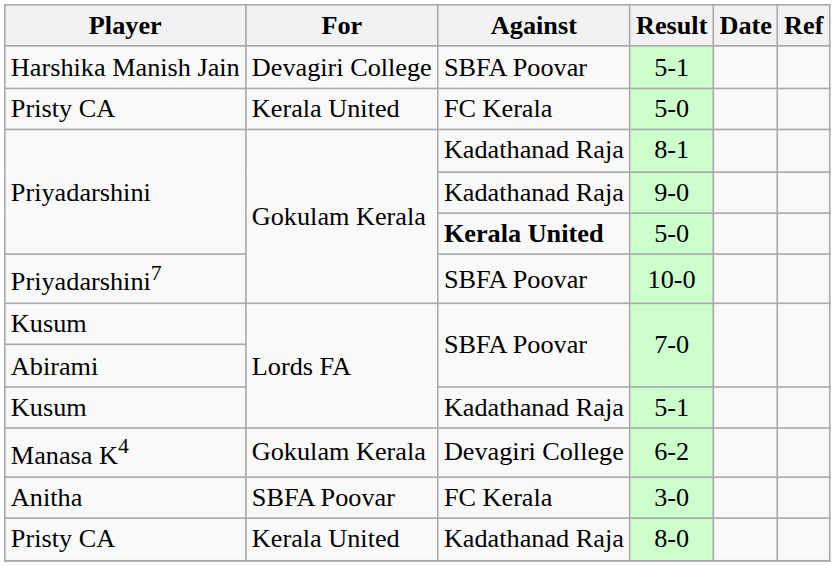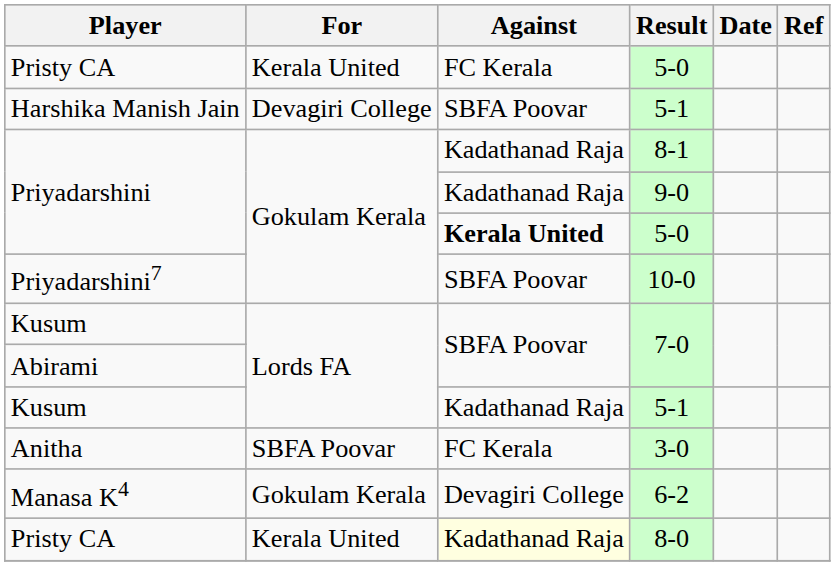 <table class="wikitable">
 <tr>
 <th>Player</th>
 <th>For</th>
 <th>Against</th>
 <th style="text-align:center">Result</th>
 <th>Date</th>
 <th>Ref</th>
 </tr>
 <tr>
+<td>Pristy CA</td>
+<td>Kerala United</td>
+<td>FC Kerala</td>
+<td align="center" style="background:#CCFFCC;">5-0</td>
+<td></td>
+<td></td>
+</tr>
+<tr>
 <td>Harshika Manish Jain</td>
 <td>Devagiri College</td>
 <td>SBFA Poovar</td>
 <td align="center" style="background:#CCFFCC;">5-1</td>
-<td></td>
-<td></td>
-</tr>
-<tr>
-<td>Pristy CA</td>
-<td>Kerala United</td>
-<td>FC Kerala</td>
-<td align="center" style="background:#CCFFCC;">5-0</td>
 <td></td>
 <td></td>
 </tr>
 <tr>
 <td rowspan="3">Priyadarshini</td>
 <td rowspan="4">Gokulam Kerala</td>
 <td>Kadathanad Raja</td>
 <td align="center" style="background:#CCFFCC;">8-1</td>
 <td></td>
 <td></td>
 </tr>
 <tr>
 <td rowspan="1">Kadathanad Raja</td>
 <td align="center" style="background:#CCFFCC;">9-0</td>
 <td></td>
 <td></td>
 </tr>
 <tr>
 <td><strong>Kerala United</strong></td>
 <td align="center" style="background:#CCFFCC;">5-0</td>
 <td></td>
 <td></td>
 </tr>
 <tr>
 <td>Priyadarshini<sup>7</sup></td>
 <td>SBFA Poovar</td>
 <td align="center" style="background:#CCFFCC;">10-0</td>
 <td></td>
 <td></td>
 </tr>
 <tr>
 <td>Kusum</td>
 <td rowspan="3">Lords FA</td>
 <td rowspan="2">SBFA Poovar</td>
 <td rowspan="2" align="center" style="background:#CCFFCC;">7-0</td>
 <td rowspan="2"></td>
 <td rowspan="2"></td>
 </tr>
 <tr>
 <td>Abirami</td>
 </tr>
 <tr>
 <td>Kusum</td>
 <td rowspan="1">Kadathanad Raja</td>
 <td rowspan="1" align="center" style="background:#CCFFCC;">5-1</td>
 <td rowspan="1"></td>
 <td rowspan="1"></td>
 </tr>
 <tr>
+<td>Anitha</td>
+<td rowspan="1">SBFA Poovar</td>
+<td rowspan="1">FC Kerala</td>
+<td rowspan="1" align="center" style="background:#CCFFCC;">3-0</td>
+<td rowspan="1"></td>
+<td rowspan="1"></td>
+</tr>
+<tr>
 <td>Manasa  K<sup>4</sup></td>
 <td rowspan="1">Gokulam Kerala</td>
 <td rowspan="1">Devagiri College</td>
 <td rowspan="1" align="center" style="background:#CCFFCC;">6-2</td>
 <td rowspan="1"></td>
 <td rowspan="1"></td>
 </tr>
 <tr>
-<td>Anitha</td>
-<td rowspan="1">SBFA Poovar</td>
-<td rowspan="1">FC Kerala</td>
-<td rowspan="1" align="center" style="background:#CCFFCC;">3-0</td>
-<td rowspan="1"></td>
-<td rowspan="1"></td>
-</tr>
-<tr>
 <td>Pristy CA</td>
 <td>Kerala United</td>
-<td>Kadathanad Raja</td>
+<td style="background: lightyellow;">Kadathanad Raja</td>
 <td align="center" style="background:#CCFFCC;">8-0</td>
 <td></td>
 <td></td>
 </tr>
 <tr>
 </tr>
 </table>
